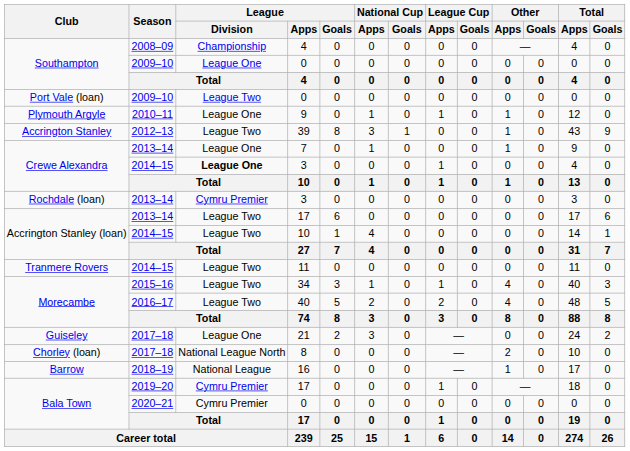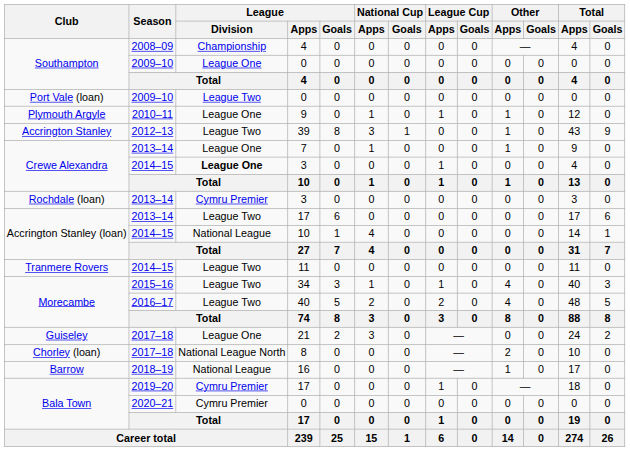 <table class="wikitable" style="text-align:center">
 <tr>
 <th rowspan="2">Club</th>
 <th rowspan="2">Season</th>
 <th colspan="3">League</th>
 <th colspan="2">National Cup</th>
 <th colspan="2">League Cup</th>
 <th colspan="2">Other</th>
 <th colspan="2">Total</th>
 </tr>
 <tr>
 <th>Division</th>
 <th>Apps</th>
 <th>Goals</th>
 <th>Apps</th>
 <th>Goals</th>
 <th>Apps</th>
 <th>Goals</th>
 <th>Apps</th>
 <th>Goals</th>
 <th>Apps</th>
 <th>Goals</th>
 </tr>
 <tr>
 <td rowspan="3"><a href='#'>Southampton</a></td>
 <td><a href='#'>2008–09</a></td>
 <td><a href='#'>Championship</a></td>
 <td>4</td>
 <td>0</td>
 <td>0</td>
 <td>0</td>
 <td>0</td>
 <td>0</td>
 <td colspan="2">—</td>
 <td>4</td>
 <td>0</td>
 </tr>
 <tr>
 <td><a href='#'>2009–10</a></td>
 <td><a href='#'>League One</a></td>
 <td>0</td>
 <td>0</td>
 <td>0</td>
 <td>0</td>
 <td>0</td>
 <td>0</td>
 <td>0</td>
 <td>0</td>
 <td>0</td>
 <td>0</td>
 </tr>
 <tr>
 <th colspan="2">Total</th>
 <th>4</th>
 <th>0</th>
 <th>0</th>
 <th>0</th>
 <th>0</th>
 <th>0</th>
 <th>0</th>
 <th>0</th>
 <th>4</th>
 <th>0</th>
 </tr>
 <tr>
 <td><a href='#'>Port Vale</a> (loan)</td>
 <td><a href='#'>2009–10</a></td>
 <td><a href='#'>League Two</a></td>
 <td>0</td>
 <td>0</td>
 <td>0</td>
 <td>0</td>
 <td>0</td>
 <td>0</td>
 <td>0</td>
 <td>0</td>
 <td>0</td>
 <td>0</td>
 </tr>
 <tr>
 <td><a href='#'>Plymouth Argyle</a></td>
 <td><a href='#'>2010–11</a></td>
 <td>League One</td>
 <td>9</td>
 <td>0</td>
 <td>1</td>
 <td>0</td>
 <td>1</td>
 <td>0</td>
 <td>1</td>
 <td>0</td>
 <td>12</td>
 <td>0</td>
 </tr>
 <tr>
 <td><a href='#'>Accrington Stanley</a></td>
 <td><a href='#'>2012–13</a></td>
 <td>League Two</td>
 <td>39</td>
 <td>8</td>
 <td>3</td>
 <td>1</td>
 <td>0</td>
 <td>0</td>
 <td>1</td>
 <td>0</td>
 <td>43</td>
 <td>9</td>
 </tr>
 <tr>
 <td rowspan="3"><a href='#'>Crewe Alexandra</a></td>
 <td><a href='#'>2013–14</a></td>
 <td>League One</td>
 <td>7</td>
 <td>0</td>
 <td>1</td>
 <td>0</td>
 <td>0</td>
 <td>0</td>
 <td>1</td>
 <td>0</td>
 <td>9</td>
 <td>0</td>
 </tr>
 <tr>
 <td><a href='#'>2014–15</a></td>
 <td><strong>League One</strong></td>
 <td>3</td>
 <td>0</td>
 <td>0</td>
 <td>0</td>
 <td>1</td>
 <td>0</td>
 <td>0</td>
 <td>0</td>
 <td>4</td>
 <td>0</td>
 </tr>
 <tr>
 <th colspan="2">Total</th>
 <th>10</th>
 <th>0</th>
 <th>1</th>
 <th>0</th>
 <th>1</th>
 <th>0</th>
 <th>1</th>
 <th>0</th>
 <th>13</th>
 <th>0</th>
 </tr>
 <tr>
 <td><a href='#'>Rochdale</a> (loan)</td>
 <td><a href='#'>2013–14</a></td>
 <td><a href='#'>Cymru Premier</a></td>
 <td>3</td>
 <td>0</td>
 <td>0</td>
 <td>0</td>
 <td>0</td>
 <td>0</td>
 <td>0</td>
 <td>0</td>
 <td>3</td>
 <td>0</td>
 </tr>
 <tr>
 <td rowspan="3">Accrington Stanley (loan)</td>
 <td><a href='#'>2013–14</a></td>
 <td>League Two</td>
 <td>17</td>
 <td>6</td>
 <td>0</td>
 <td>0</td>
 <td>0</td>
 <td>0</td>
 <td>0</td>
 <td>0</td>
 <td>17</td>
 <td>6</td>
 </tr>
 <tr>
 <td><a href='#'>2014–15</a></td>
-<td>League Two</td>
+<td>National League</td>
 <td>10</td>
 <td>1</td>
 <td>4</td>
 <td>0</td>
 <td>0</td>
 <td>0</td>
 <td>0</td>
 <td>0</td>
 <td>14</td>
 <td>1</td>
 </tr>
 <tr>
 <th colspan="2">Total</th>
 <th>27</th>
 <th>7</th>
 <th>4</th>
 <th>0</th>
 <th>0</th>
 <th>0</th>
 <th>0</th>
 <th>0</th>
 <th>31</th>
 <th>7</th>
 </tr>
 <tr>
 <td><a href='#'>Tranmere Rovers</a></td>
 <td><a href='#'>2014–15</a></td>
 <td>League Two</td>
 <td>11</td>
 <td>0</td>
 <td>0</td>
 <td>0</td>
 <td>0</td>
 <td>0</td>
 <td>0</td>
 <td>0</td>
 <td>11</td>
 <td>0</td>
 </tr>
 <tr>
 <td rowspan="3"><a href='#'>Morecambe</a></td>
 <td><a href='#'>2015–16</a></td>
 <td>League Two</td>
 <td>34</td>
 <td>3</td>
 <td>1</td>
 <td>0</td>
 <td>1</td>
 <td>0</td>
 <td>4</td>
 <td>0</td>
 <td>40</td>
 <td>3</td>
 </tr>
 <tr>
 <td><a href='#'>2016–17</a></td>
 <td>League Two</td>
 <td>40</td>
 <td>5</td>
 <td>2</td>
 <td>0</td>
 <td>2</td>
 <td>0</td>
 <td>4</td>
 <td>0</td>
 <td>48</td>
 <td>5</td>
 </tr>
 <tr>
 <th colspan="2">Total</th>
 <th>74</th>
 <th>8</th>
 <th>3</th>
 <th>0</th>
 <th>3</th>
 <th>0</th>
 <th>8</th>
 <th>0</th>
 <th>88</th>
 <th>8</th>
 </tr>
 <tr>
 <td><a href='#'>Guiseley</a></td>
 <td><a href='#'>2017–18</a></td>
 <td>League One</td>
 <td>21</td>
 <td>2</td>
 <td>3</td>
 <td>0</td>
 <td colspan="2">—</td>
 <td>0</td>
 <td>0</td>
 <td>24</td>
 <td>2</td>
 </tr>
 <tr>
 <td><a href='#'>Chorley</a> (loan)</td>
 <td><a href='#'>2017–18</a></td>
 <td>National League North</td>
 <td>8</td>
 <td>0</td>
 <td>0</td>
 <td>0</td>
 <td colspan="2">—</td>
 <td>2</td>
 <td>0</td>
 <td>10</td>
 <td>0</td>
 </tr>
 <tr>
 <td><a href='#'>Barrow</a></td>
 <td><a href='#'>2018–19</a></td>
 <td>National League</td>
 <td>16</td>
 <td>0</td>
 <td>0</td>
 <td>0</td>
 <td colspan="2">—</td>
 <td>1</td>
 <td>0</td>
 <td>17</td>
 <td>0</td>
 </tr>
 <tr>
 <td rowspan="3"><a href='#'>Bala Town</a></td>
 <td><a href='#'>2019–20</a></td>
 <td><a href='#'>Cymru Premier</a></td>
 <td>17</td>
 <td>0</td>
 <td>0</td>
 <td>0</td>
 <td>1</td>
 <td>0</td>
 <td colspan="2">—</td>
 <td>18</td>
 <td>0</td>
 </tr>
 <tr>
 <td><a href='#'>2020–21</a></td>
 <td>Cymru Premier</td>
 <td>0</td>
 <td>0</td>
 <td>0</td>
 <td>0</td>
 <td>0</td>
 <td>0</td>
 <td>0</td>
 <td>0</td>
 <td>0</td>
 <td>0</td>
 </tr>
 <tr>
 <th colspan="2">Total</th>
 <th>17</th>
 <th>0</th>
 <th>0</th>
 <th>0</th>
 <th>1</th>
 <th>0</th>
 <th>0</th>
 <th>0</th>
 <th>19</th>
 <th>0</th>
 </tr>
 <tr>
 <th colspan="3">Career total</th>
 <th>239</th>
 <th>25</th>
 <th>15</th>
 <th>1</th>
 <th>6</th>
 <th>0</th>
 <th>14</th>
 <th>0</th>
 <th>274</th>
 <th>26</th>
 </tr>
 </table>
